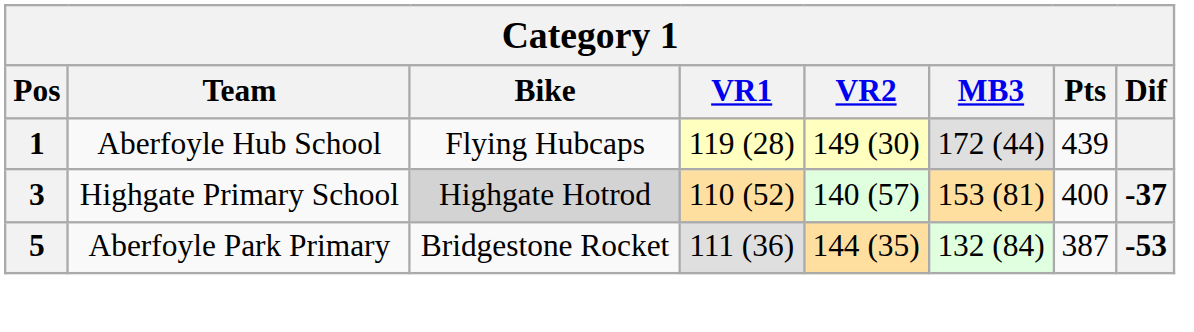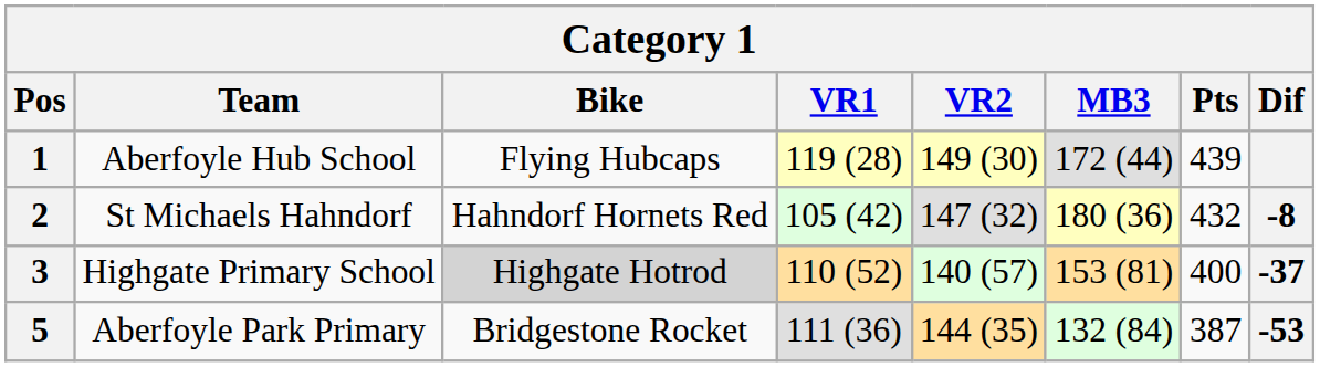 <table class="wikitable collapsible collapsed" style="font-size: 85%; text-align:center">
 <tr>
 <th colspan="8" width="500"><big>Category 1</big></th>
 </tr>
 <tr>
 <th valign="middle">Pos</th>
 <th valign="middle">Team</th>
 <th valign="middle">Bike</th>
 <th><a href='#'>VR1</a><br></th>
 <th><a href='#'>VR2</a><br></th>
 <th><a href='#'>MB3</a><br></th>
 <th valign="middle">Pts</th>
 <th valign="middle">Dif</th>
 </tr>
 <tr>
 <th>1</th>
 <td> Aberfoyle Hub School</td>
 <td>Flying Hubcaps</td>
 <td bgcolor="#FFFFBF">119 (28)</td>
 <td bgcolor="#FFFFBF">149 (30)</td>
 <td bgcolor="#dfdfdf">172 (44)</td>
 <td>439</td>
 <th></th>
 </tr>
 <tr>
+<th>2</th>
+<td> St Michaels Hahndorf</td>
+<td>Hahndorf Hornets Red</td>
+<td bgcolor="#dfffdf">105 (42)</td>
+<td bgcolor="#dfdfdf">147 (32)</td>
+<td bgcolor="#FFFFBF">180 (36)</td>
+<td>432</td>
+<th>-8</th>
+</tr>
+<tr>
 <th>3</th>
 <td> Highgate Primary School</td>
 <td style="background: lightgrey;">Highgate Hotrod</td>
 <td bgcolor="#ffdf9f">110 (52)</td>
 <td bgcolor="#dfffdf">140 (57)</td>
 <td bgcolor="#ffdf9f">153 (81)</td>
 <td>400</td>
 <th>-37</th>
 </tr>
 <tr>
 <th>5</th>
 <td> Aberfoyle Park Primary</td>
 <td>Bridgestone Rocket</td>
 <td bgcolor="#dfdfdf">111 (36)</td>
 <td bgcolor="#ffdf9f">144 (35)</td>
 <td bgcolor="#dfffdf">132 (84)</td>
 <td>387</td>
 <th>-53</th>
 </tr>
 </table>
